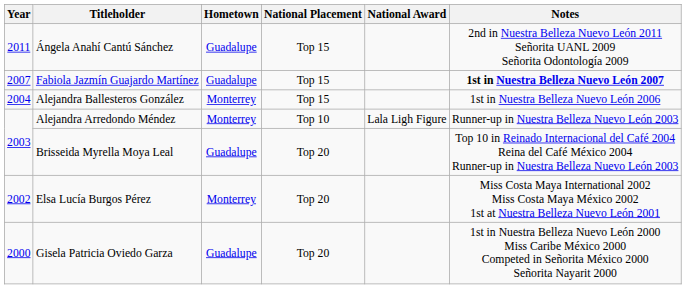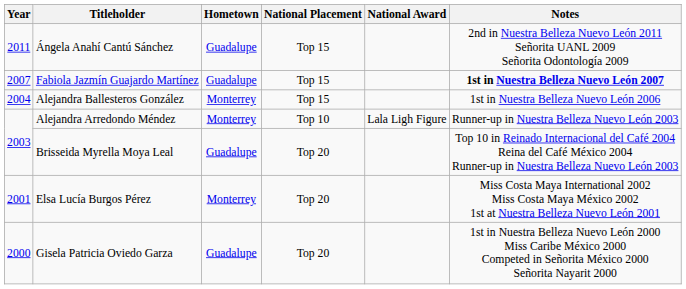 <table class="wikitable sortable" style="font-size:95%;">
 <tr>
 <th>Year</th>
 <th>Titleholder</th>
 <th>Hometown</th>
 <th>National Placement</th>
 <th>National Award</th>
 <th>Notes</th>
 </tr>
 <tr>
 <td align="center"><a href='#'>2011</a></td>
 <td>Ángela Anahí Cantú Sánchez</td>
 <td align="center"><a href='#'>Guadalupe</a></td>
 <td align="center">Top 15</td>
 <td align="center"></td>
 <td align="center">2nd in <a href='#'>Nuestra Belleza Nuevo León 2011</a><br>Señorita UANL 2009<br>Señorita Odontología 2009</td>
 </tr>
 <tr>
 <td align="center"><a href='#'>2007</a></td>
 <td><a href='#'>Fabiola Jazmín Guajardo Martínez</a></td>
 <td align="center"><a href='#'>Guadalupe</a></td>
 <td align="center">Top 15</td>
 <td align="center"></td>
 <td align="center"><strong>1st in <a href='#'>Nuestra Belleza Nuevo León 2007</a></strong></td>
 </tr>
 <tr>
 <td align="center"><a href='#'>2004</a></td>
 <td>Alejandra Ballesteros González</td>
 <td align="center"><a href='#'>Monterrey</a></td>
 <td align="center">Top 15</td>
 <td align="center"></td>
 <td align="center">1st in <a href='#'>Nuestra Belleza Nuevo León 2006</a></td>
 </tr>
 <tr>
 <td rowspan=2 align="center"><a href='#'>2003</a></td>
 <td>Alejandra Arredondo Méndez</td>
 <td align="center"><a href='#'>Monterrey</a></td>
 <td align="center">Top 10</td>
 <td align="center">Lala Ligh Figure</td>
 <td align="center">Runner-up in <a href='#'>Nuestra Belleza Nuevo León 2003</a></td>
 </tr>
 <tr>
 <td>Brisseida Myrella Moya Leal</td>
 <td align="center"><a href='#'>Guadalupe</a></td>
 <td align="center">Top 20</td>
 <td align="center"></td>
 <td align="center">Top 10 in <a href='#'>Reinado Internacional del Café 2004</a><br>Reina del Café México 2004<br>Runner-up in <a href='#'>Nuestra Belleza Nuevo León 2003</a></td>
 </tr>
 <tr>
-<td align="center"><a href='#'>2002</a></td>
+<td align="center"><a href='#'>2001</a></td>
 <td>Elsa Lucía Burgos Pérez</td>
 <td align="center"><a href='#'>Monterrey</a></td>
 <td align="center">Top 20</td>
 <td align="center"></td>
 <td align="center">Miss Costa Maya International 2002<br>Miss Costa Maya México 2002<br>1st at <a href='#'>Nuestra Belleza Nuevo León 2001</a></td>
 </tr>
 <tr>
 <td align="center"><a href='#'>2000</a></td>
 <td>Gisela Patricia Oviedo Garza</td>
 <td align="center"><a href='#'>Guadalupe</a></td>
 <td align="center">Top 20</td>
 <td align="center"></td>
 <td align="center">1st in Nuestra Belleza Nuevo León 2000<br>Miss Caribe México 2000<br>Competed in Señorita México 2000<br>Señorita Nayarit 2000</td>
 </tr>
 </table>
